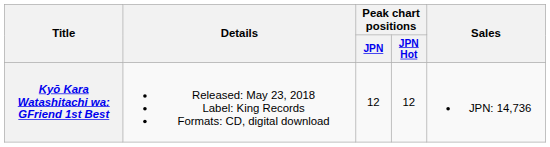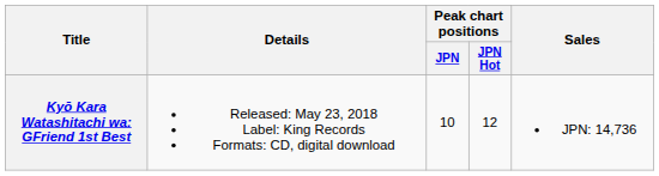 <table class="wikitable plainrowheaders" style="text-align:center">
 <tr>
 <th scope="col" rowspan="2" style="width:10em">Title</th>
 <th scope="col" rowspan="2" style="width:20em">Details</th>
 <th colspan="2">Peak chart positions</th>
 <th scope="col" rowspan="2" style="width:10em">Sales</th>
 </tr>
 <tr>
 <th scope="col" style="width:3em;font-size:90%"><a href='#'>JPN</a><br></th>
 <th scope="col" style="width:3em;font-size:90%"><a href='#'>JPN<br>Hot</a><br></th>
 </tr>
 <tr>
 <th scope="row"><em><a href='#'>Kyō Kara Watashitachi wa: GFriend 1st Best</a></em></th>
 <td><br><ul><li>Released: May 23, 2018</li><li>Label: King Records</li><li>Formats: CD, digital download</li></ul></td>
-<td>12</td>
+<td>10</td>
 <td>12</td>
 <td><br><ul><li>JPN: 14,736</li></ul></td>
 </tr>
 </table>
